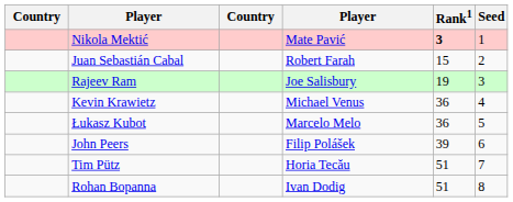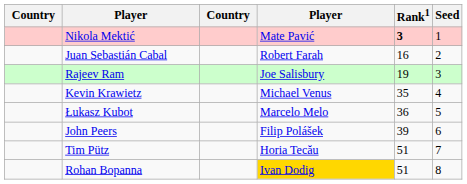 <table class="sortable wikitable">
 <tr>
 <th width="70">Country</th>
 <th width="175">Player</th>
 <th width="70">Country</th>
 <th width="175">Player</th>
 <th>Rank<sup>1</sup></th>
 <th>Seed</th>
 </tr>
 <tr bgcolor=#fcc>
 <td></td>
 <td><a href='#'>Nikola Mektić</a></td>
 <td></td>
 <td><a href='#'>Mate Pavić</a></td>
 <td><strong>3</strong></td>
 <td>1</td>
 </tr>
 <tr>
 <td></td>
 <td><a href='#'>Juan Sebastián Cabal</a></td>
 <td></td>
 <td><a href='#'>Robert Farah</a></td>
-<td>15</td>
+<td>16</td>
 <td>2</td>
 </tr>
 <tr bgcolor=#cfc>
 <td></td>
 <td><a href='#'>Rajeev Ram</a></td>
 <td></td>
 <td><a href='#'>Joe Salisbury</a></td>
 <td>19</td>
 <td>3</td>
 </tr>
 <tr>
 <td></td>
 <td><a href='#'>Kevin Krawietz</a></td>
 <td></td>
 <td><a href='#'>Michael Venus</a></td>
-<td>36</td>
+<td>35</td>
 <td>4</td>
 </tr>
 <tr>
 <td></td>
 <td><a href='#'>Łukasz Kubot</a></td>
 <td></td>
 <td><a href='#'>Marcelo Melo</a></td>
 <td>36</td>
 <td>5</td>
 </tr>
 <tr>
 <td></td>
 <td><a href='#'>John Peers</a></td>
 <td></td>
 <td><a href='#'>Filip Polášek</a></td>
 <td>39</td>
 <td>6</td>
 </tr>
 <tr>
 <td></td>
 <td><a href='#'>Tim Pütz</a></td>
 <td></td>
 <td><a href='#'>Horia Tecău</a></td>
 <td>51</td>
 <td>7</td>
 </tr>
 <tr>
 <td></td>
 <td><a href='#'>Rohan Bopanna</a></td>
 <td></td>
-<td><a href='#'>Ivan Dodig</a></td>
+<td style="background: gold;"><a href='#'>Ivan Dodig</a></td>
 <td>51</td>
 <td>8</td>
 </tr>
 </table>
